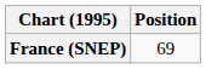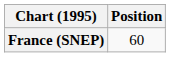 <table class="wikitable plainrowheaders" style="text-align:center">
 <tr>
 <th>Chart (1995)</th>
 <th>Position</th>
 </tr>
 <tr>
 <th scope="row">France (SNEP)</th>
-<td>69</td>
+<td>60</td>
 </tr>
 </table>
